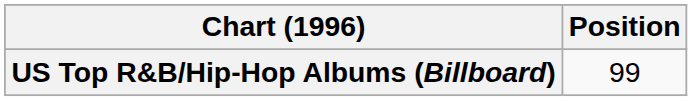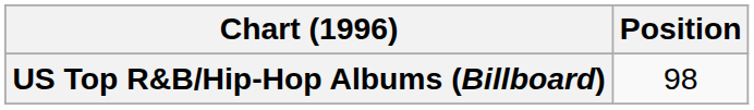 <table class="wikitable plainrowheaders" style="text-align:center;">
 <tr>
 <th scope="col">Chart (1996)</th>
 <th scope="col">Position</th>
 </tr>
 <tr>
 <th scope="row">US Top R&B/Hip-Hop Albums (<em>Billboard</em>)</th>
-<td>99</td>
+<td>98</td>
 </tr>
 </table>
